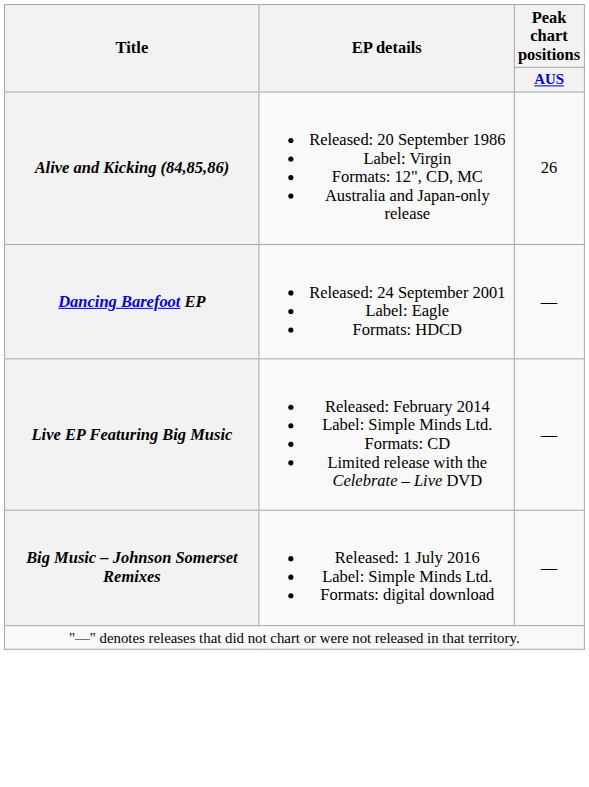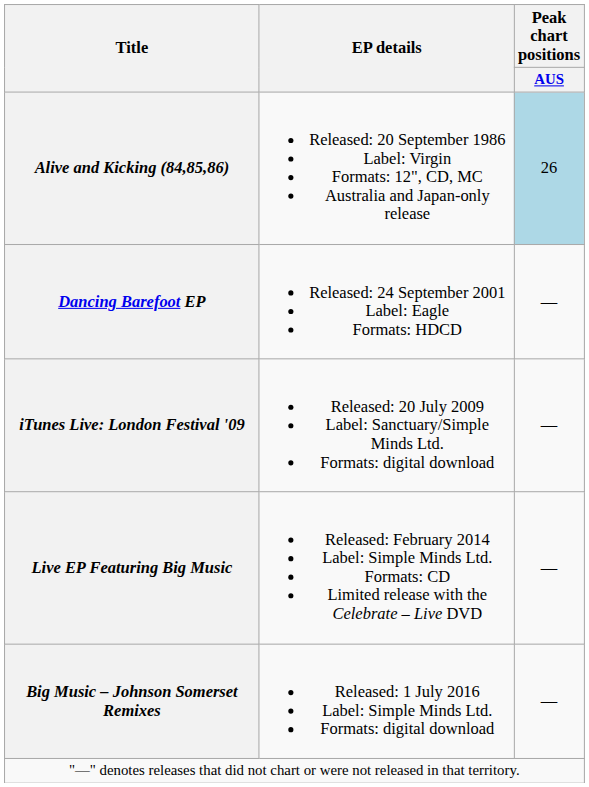 <table class="wikitable plainrowheaders" style="text-align:center;">
 <tr>
 <th rowspan="2" scope="col" style="width:15em;">Title</th>
 <th rowspan="2" scope="col" style="width:15em;">EP details</th>
 <th>Peak chart positions</th>
 </tr>
 <tr>
 <th scope="col" style="width:2em;font-size:90%;"><a href='#'>AUS</a><br></th>
 </tr>
 <tr>
 <th scope="row"><em>Alive and Kicking (84,85,86)</em></th>
 <td><br><ul><li>Released: 20 September 1986</li><li>Label: Virgin</li><li>Formats: 12", CD, MC</li><li>Australia and Japan-only release</li></ul></td>
-<td>26</td>
+<td style="background: lightblue;">26</td>
 </tr>
 <tr>
 <th scope="row"><em><a href='#'>Dancing Barefoot</a> EP</em></th>
 <td><br><ul><li>Released: 24 September 2001</li><li>Label: Eagle</li><li>Formats: HDCD</li></ul></td>
+<td>—</td>
+</tr>
+<tr>
+<th scope="row"><em>iTunes Live: London Festival '09</em></th>
+<td><br><ul><li>Released: 20 July 2009</li><li>Label: Sanctuary/Simple Minds Ltd.</li><li>Formats: digital download</li></ul></td>
 <td>—</td>
 </tr>
 <tr>
 <th scope="row"><em>Live EP Featuring Big Music</em></th>
 <td><br><ul><li>Released: February 2014</li><li>Label: Simple Minds Ltd.</li><li>Formats: CD</li><li>Limited release with the <em>Celebrate – Live</em> DVD</li></ul></td>
 <td>—</td>
 </tr>
 <tr>
 <th scope="row"><em>Big Music – Johnson Somerset Remixes</em></th>
 <td><br><ul><li>Released: 1 July 2016</li><li>Label: Simple Minds Ltd.</li><li>Formats: digital download</li></ul></td>
 <td>—</td>
 </tr>
 <tr>
 <td colspan="3" style="font-size:90%">"—" denotes releases that did not chart or were not released in that territory.</td>
 </tr>
 </table>
